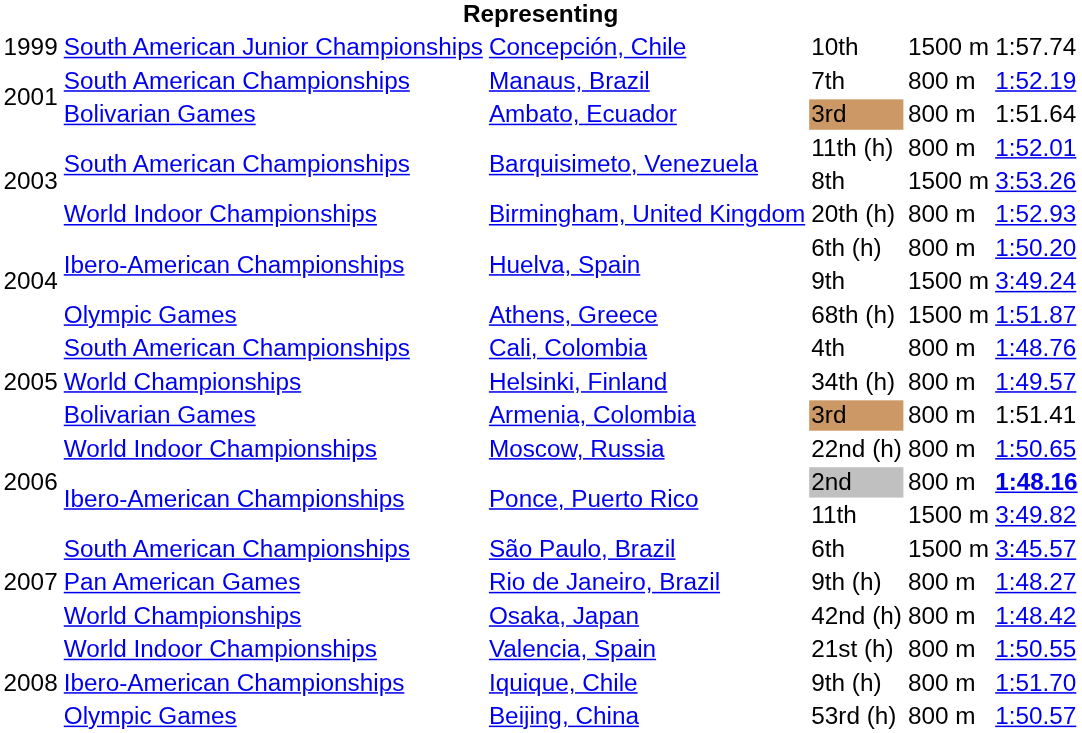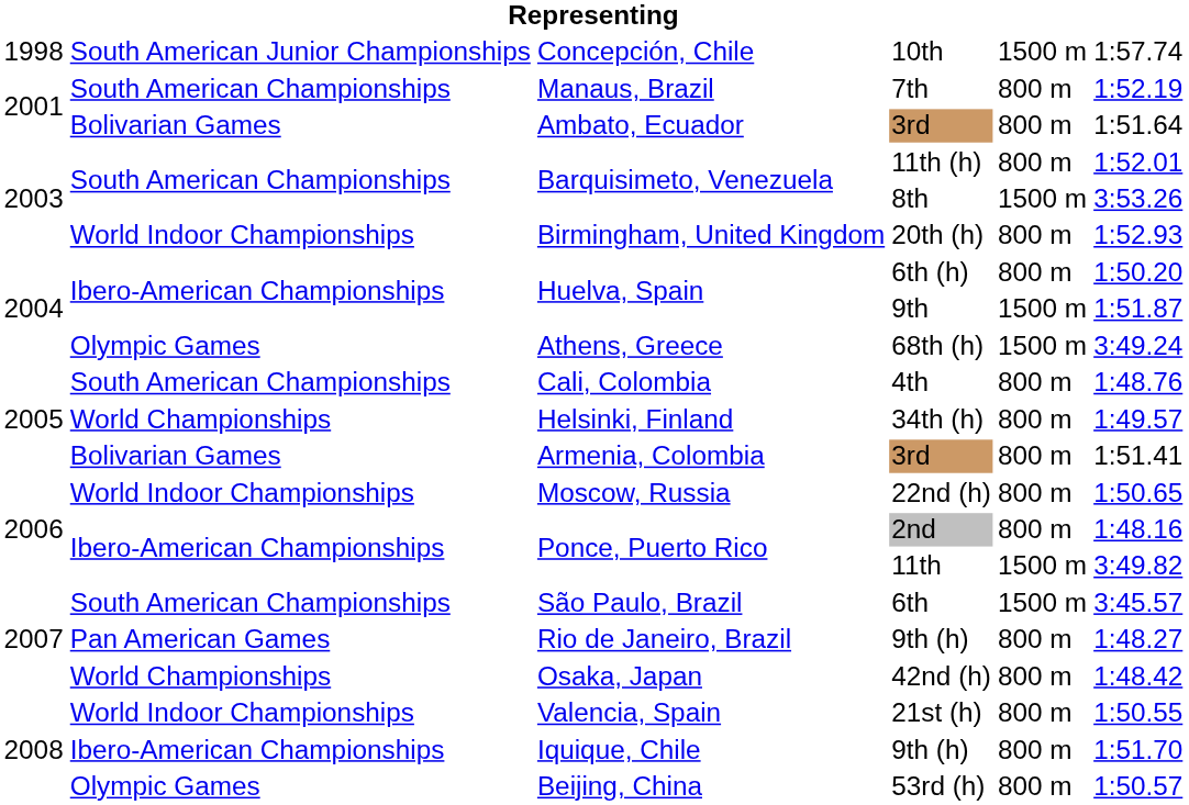 <table>
 <tr>
 <th colspan="6">Representing </th>
 </tr>
 <tr>
-<td>1999</td>
+<td>1998</td>
 <td><a href='#'>South American Junior Championships</a></td>
 <td><a href='#'>Concepción, Chile</a></td>
 <td>10th</td>
 <td>1500 m</td>
 <td>1:57.74</td>
 </tr>
 <tr>
 <td rowspan=2>2001</td>
 <td><a href='#'>South American Championships</a></td>
 <td><a href='#'>Manaus, Brazil</a></td>
 <td>7th</td>
 <td>800 m</td>
 <td><a href='#'>1:52.19</a></td>
 </tr>
 <tr>
 <td><a href='#'>Bolivarian Games</a></td>
 <td><a href='#'>Ambato, Ecuador</a></td>
 <td bgcolor=cc9966>3rd</td>
 <td>800 m</td>
 <td>1:51.64</td>
 </tr>
 <tr>
 <td rowspan=3>2003</td>
 <td rowspan=2><a href='#'>South American Championships</a></td>
 <td rowspan=2><a href='#'>Barquisimeto, Venezuela</a></td>
 <td>11th (h)</td>
 <td>800 m</td>
 <td><a href='#'>1:52.01</a></td>
 </tr>
 <tr>
 <td>8th</td>
 <td>1500 m</td>
 <td><a href='#'>3:53.26</a></td>
 </tr>
 <tr>
 <td><a href='#'>World Indoor Championships</a></td>
 <td><a href='#'>Birmingham, United Kingdom</a></td>
 <td>20th (h)</td>
 <td>800 m</td>
 <td><a href='#'>1:52.93</a></td>
 </tr>
 <tr>
 <td rowspan=3>2004</td>
 <td rowspan=2><a href='#'>Ibero-American Championships</a></td>
 <td rowspan=2><a href='#'>Huelva, Spain</a></td>
 <td>6th (h)</td>
 <td>800 m</td>
 <td><a href='#'>1:50.20</a></td>
 </tr>
 <tr>
 <td>9th</td>
 <td>1500 m</td>
-<td><a href='#'>3:49.24</a></td>
+<td><a href='#'>1:51.87</a></td>
 </tr>
 <tr>
 <td><a href='#'>Olympic Games</a></td>
 <td><a href='#'>Athens, Greece</a></td>
 <td>68th (h)</td>
 <td>1500 m</td>
-<td><a href='#'>1:51.87</a></td>
+<td><a href='#'>3:49.24</a></td>
 </tr>
 <tr>
 <td rowspan=3>2005</td>
 <td><a href='#'>South American Championships</a></td>
 <td><a href='#'>Cali, Colombia</a></td>
 <td>4th</td>
 <td>800 m</td>
 <td><a href='#'>1:48.76</a></td>
 </tr>
 <tr>
 <td><a href='#'>World Championships</a></td>
 <td><a href='#'>Helsinki, Finland</a></td>
 <td>34th (h)</td>
 <td>800 m</td>
 <td><a href='#'>1:49.57</a></td>
 </tr>
 <tr>
 <td><a href='#'>Bolivarian Games</a></td>
 <td><a href='#'>Armenia, Colombia</a></td>
 <td bgcolor=cc9966>3rd</td>
 <td>800 m</td>
 <td>1:51.41</td>
 </tr>
 <tr>
 <td rowspan=3>2006</td>
 <td><a href='#'>World Indoor Championships</a></td>
 <td><a href='#'>Moscow, Russia</a></td>
 <td>22nd (h)</td>
 <td>800 m</td>
 <td><a href='#'>1:50.65</a></td>
 </tr>
 <tr>
 <td rowspan=2><a href='#'>Ibero-American Championships</a></td>
 <td rowspan=2><a href='#'>Ponce, Puerto Rico</a></td>
 <td bgcolor=silver>2nd</td>
 <td>800 m</td>
-<td><strong><a href='#'>1:48.16</a></strong></td>
+<td><a href='#'>1:48.16</a></td>
 </tr>
 <tr>
 <td>11th</td>
 <td>1500 m</td>
 <td><a href='#'>3:49.82</a></td>
 </tr>
 <tr>
 <td rowspan=3>2007</td>
 <td><a href='#'>South American Championships</a></td>
 <td><a href='#'>São Paulo, Brazil</a></td>
 <td>6th</td>
 <td>1500 m</td>
 <td><a href='#'>3:45.57</a></td>
 </tr>
 <tr>
 <td><a href='#'>Pan American Games</a></td>
 <td><a href='#'>Rio de Janeiro, Brazil</a></td>
 <td>9th (h)</td>
 <td>800 m</td>
 <td><a href='#'>1:48.27</a></td>
 </tr>
 <tr>
 <td><a href='#'>World Championships</a></td>
 <td><a href='#'>Osaka, Japan</a></td>
 <td>42nd (h)</td>
 <td>800 m</td>
 <td><a href='#'>1:48.42</a></td>
 </tr>
 <tr>
 <td rowspan=3>2008</td>
 <td><a href='#'>World Indoor Championships</a></td>
 <td><a href='#'>Valencia, Spain</a></td>
 <td>21st (h)</td>
 <td>800 m</td>
 <td><a href='#'>1:50.55</a></td>
 </tr>
 <tr>
 <td><a href='#'>Ibero-American Championships</a></td>
 <td><a href='#'>Iquique, Chile</a></td>
 <td>9th (h)</td>
 <td>800 m</td>
 <td><a href='#'>1:51.70</a></td>
 </tr>
 <tr>
 <td><a href='#'>Olympic Games</a></td>
 <td><a href='#'>Beijing, China</a></td>
 <td>53rd (h)</td>
 <td>800 m</td>
 <td><a href='#'>1:50.57</a></td>
 </tr>
 </table>
